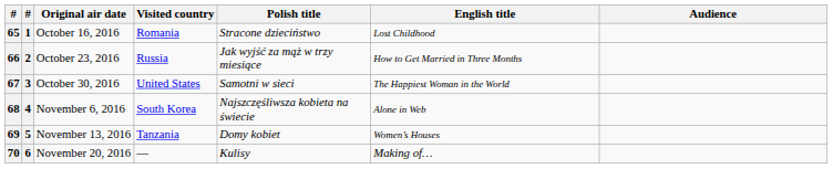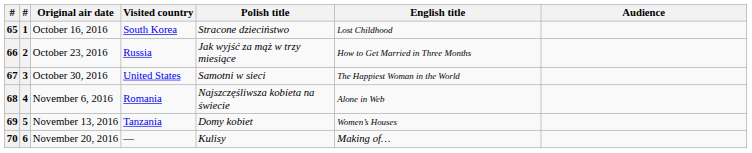 <table class="wikitable" border="1">
 <tr>
 <th>#</th>
 <th>#</th>
 <th>Original air date</th>
 <th>Visited country</th>
 <th width="200px">Polish title</th>
 <th width="300px">English title</th>
 <th width="300px">Audience</th>
 </tr>
 <tr>
 <th>65</th>
 <th>1</th>
 <td>October 16, 2016</td>
-<td><a href='#'>Romania</a></td>
+<td><a href='#'>South Korea</a></td>
 <td><em>Stracone dzieciństwo</em></td>
 <td><em><small>Lost Childhood</small></em></td>
 <td></td>
 </tr>
 <tr>
 <th>66</th>
 <th>2</th>
 <td>October 23, 2016</td>
 <td><a href='#'>Russia</a></td>
 <td><em>Jak wyjść za mąż w trzy miesiące</em></td>
 <td><em><small>How to Get Married in Three Months</small></em></td>
 <td></td>
 </tr>
 <tr>
 <th>67</th>
 <th>3</th>
 <td>October 30, 2016</td>
 <td><a href='#'>United States</a></td>
 <td><em>Samotni w sieci</em></td>
 <td><em><small>The Happiest Woman in the World</small></em></td>
 <td></td>
 </tr>
 <tr>
 <th>68</th>
 <th>4</th>
 <td>November 6, 2016</td>
-<td><a href='#'>South Korea</a></td>
+<td><a href='#'>Romania</a></td>
 <td><em>Najszczęśliwsza kobieta na świecie</em></td>
 <td><em><small>Alone in Web</small></em></td>
 <td></td>
 </tr>
 <tr>
 <th>69</th>
 <th>5</th>
 <td>November 13, 2016</td>
 <td><a href='#'>Tanzania</a></td>
 <td><em>Domy kobiet</em></td>
 <td><em><small>Women’s Houses</small></em></td>
 <td></td>
 </tr>
 <tr>
 <th>70</th>
 <th>6</th>
 <td>November 20, 2016</td>
 <td>—</td>
 <td><em>Kulisy</em></td>
 <td><em>Making of…</em></td>
 <td></td>
 </tr>
 </table>
